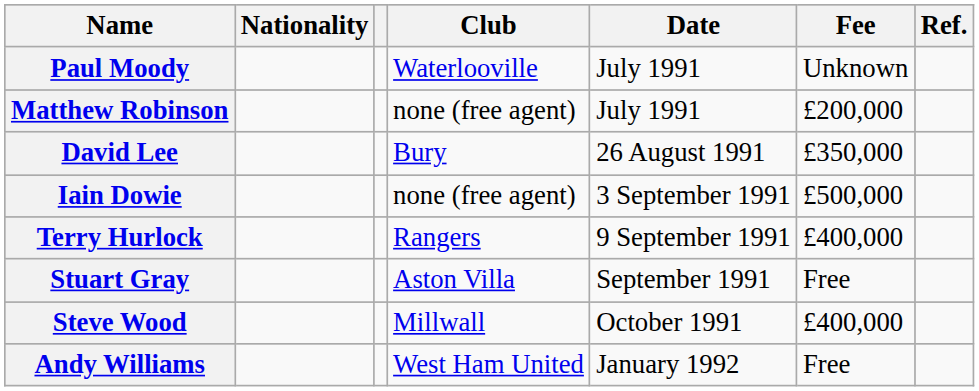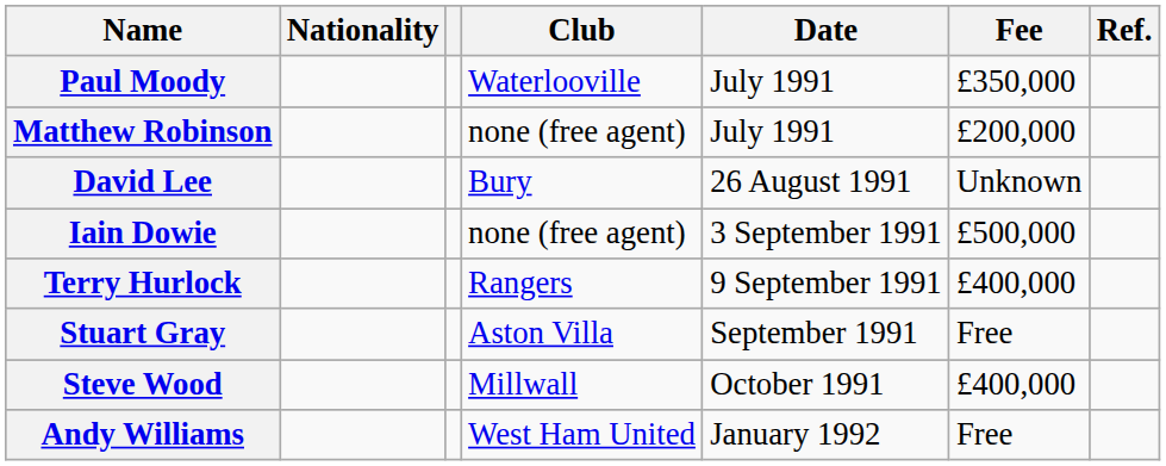 <table class="wikitable plainrowheaders">
 <tr>
 <th scope="col">Name</th>
 <th scope="col">Nationality</th>
 <th scope="col"></th>
 <th scope="col">Club</th>
 <th scope="col">Date</th>
 <th scope="col">Fee</th>
 <th scope="col">Ref.</th>
 </tr>
 <tr>
 <th scope="row"><a href='#'>Paul Moody</a></th>
 <td></td>
 <td align="center"></td>
 <td> <a href='#'>Waterlooville</a></td>
 <td>July 1991</td>
-<td>Unknown</td>
+<td>£350,000</td>
 <td align="center"></td>
 </tr>
 <tr>
 <th scope="row"><a href='#'>Matthew Robinson</a></th>
 <td></td>
 <td align="center"></td>
 <td>none (free agent)</td>
 <td>July 1991</td>
 <td>£200,000</td>
 <td align="center"></td>
 </tr>
 <tr>
 <th scope="row"><a href='#'>David Lee</a></th>
 <td></td>
 <td align="center"></td>
 <td> <a href='#'>Bury</a></td>
 <td>26 August 1991</td>
-<td>£350,000</td>
+<td>Unknown</td>
 <td align="center"></td>
 </tr>
 <tr>
 <th scope="row"><a href='#'>Iain Dowie</a></th>
 <td></td>
 <td align="center"></td>
 <td>none (free agent)</td>
 <td>3 September 1991</td>
 <td>£500,000</td>
 <td align="center"></td>
 </tr>
 <tr>
 <th scope="row"><a href='#'>Terry Hurlock</a></th>
 <td></td>
 <td align="center"></td>
 <td> <a href='#'>Rangers</a></td>
 <td>9 September 1991</td>
 <td>£400,000</td>
 <td align="center"></td>
 </tr>
 <tr>
 <th scope="row"><a href='#'>Stuart Gray</a></th>
 <td></td>
 <td align="center"></td>
 <td> <a href='#'>Aston Villa</a></td>
 <td>September 1991</td>
 <td>Free</td>
 <td align="center"></td>
 </tr>
 <tr>
 <th scope="row"><a href='#'>Steve Wood</a></th>
 <td></td>
 <td align="center"></td>
 <td> <a href='#'>Millwall</a></td>
 <td>October 1991</td>
 <td>£400,000</td>
 <td align="center"></td>
 </tr>
 <tr>
 <th scope="row"><a href='#'>Andy Williams</a></th>
 <td></td>
 <td align="center"></td>
 <td> <a href='#'>West Ham United</a></td>
 <td>January 1992</td>
 <td>Free</td>
 <td align="center"></td>
 </tr>
 </table>
